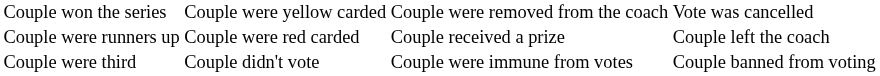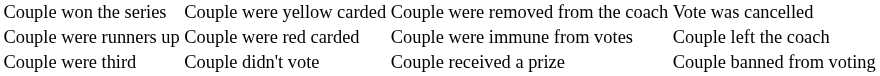 <table>
 <tr>
 <td> Couple won the series</td>
 <td> Couple were yellow carded</td>
 <td> Couple were removed from the coach</td>
 <td> Vote was cancelled</td>
 </tr>
 <tr>
 <td> Couple were runners up</td>
 <td> Couple were red carded</td>
-<td> Couple received a prize</td>
+<td> Couple were immune from votes</td>
 <td> Couple left the coach</td>
 </tr>
 <tr>
 <td> Couple were third</td>
 <td> Couple didn't vote</td>
-<td> Couple were immune from votes</td>
+<td> Couple received a prize</td>
 <td> Couple banned from voting</td>
 </tr>
 </table>
